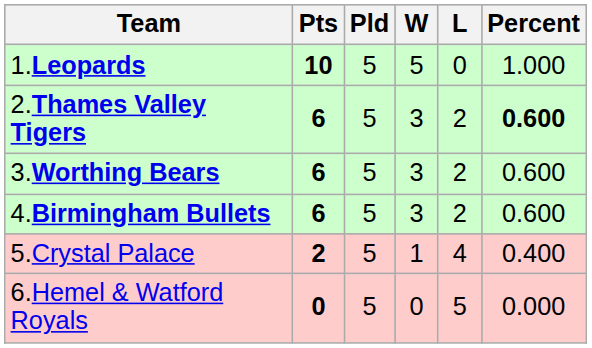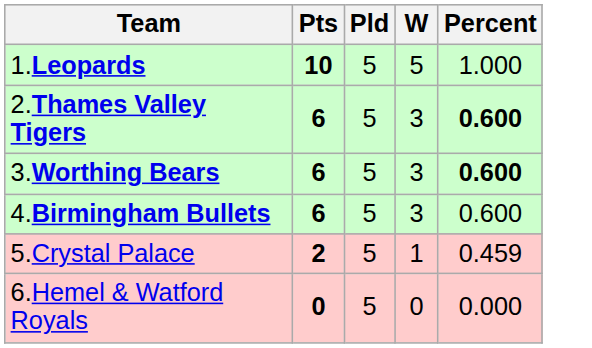 <table class="wikitable" style="text-align: center;">
 <tr>
 <th width="175">Team</th>
 <th width="20" abbr="Points">Pts</th>
 <th width="20" abbr="Played">Pld</th>
 <th width="20" abbr="Won">W</th>
-<th width="20" abbr="Lost">L</th>
 <th width="20" abbr="Percentage">Percent</th>
 </tr>
 <tr style="background: #ccffcc;">
 <td style="text-align:left;">1.<strong><a href='#'>Leopards</a></strong></td>
 <td><strong>10</strong></td>
 <td>5</td>
 <td>5</td>
-<td>0</td>
 <td>1.000</td>
 </tr>
 <tr style="background: #ccffcc;">
 <td style="text-align:left;">2.<strong><a href='#'>Thames Valley Tigers</a></strong></td>
 <td><strong>6</strong></td>
 <td>5</td>
 <td>3</td>
-<td>2</td>
 <td><strong>0.600</strong></td>
 </tr>
 <tr style="background: #ccffcc;">
 <td style="text-align:left;">3.<strong><a href='#'>Worthing Bears</a></strong></td>
 <td><strong>6</strong></td>
 <td>5</td>
 <td>3</td>
-<td>2</td>
-<td>0.600</td>
+<td><strong>0.600</strong></td>
 </tr>
 <tr style="background: #ccffcc;">
 <td style="text-align:left;">4.<strong><a href='#'>Birmingham Bullets</a></strong></td>
 <td><strong>6</strong></td>
 <td>5</td>
 <td>3</td>
-<td>2</td>
 <td>0.600</td>
 </tr>
 <tr style="background: #ffcccc;">
 <td style="text-align:left;">5.<a href='#'>Crystal Palace</a></td>
 <td><strong>2</strong></td>
 <td>5</td>
 <td>1</td>
-<td>4</td>
-<td>0.400</td>
+<td>0.459</td>
 </tr>
 <tr style="background: #ffcccc;">
 <td style="text-align:left;">6.<a href='#'>Hemel & Watford Royals</a></td>
 <td><strong>0</strong></td>
 <td>5</td>
 <td>0</td>
-<td>5</td>
 <td>0.000</td>
 </tr>
 </table>
